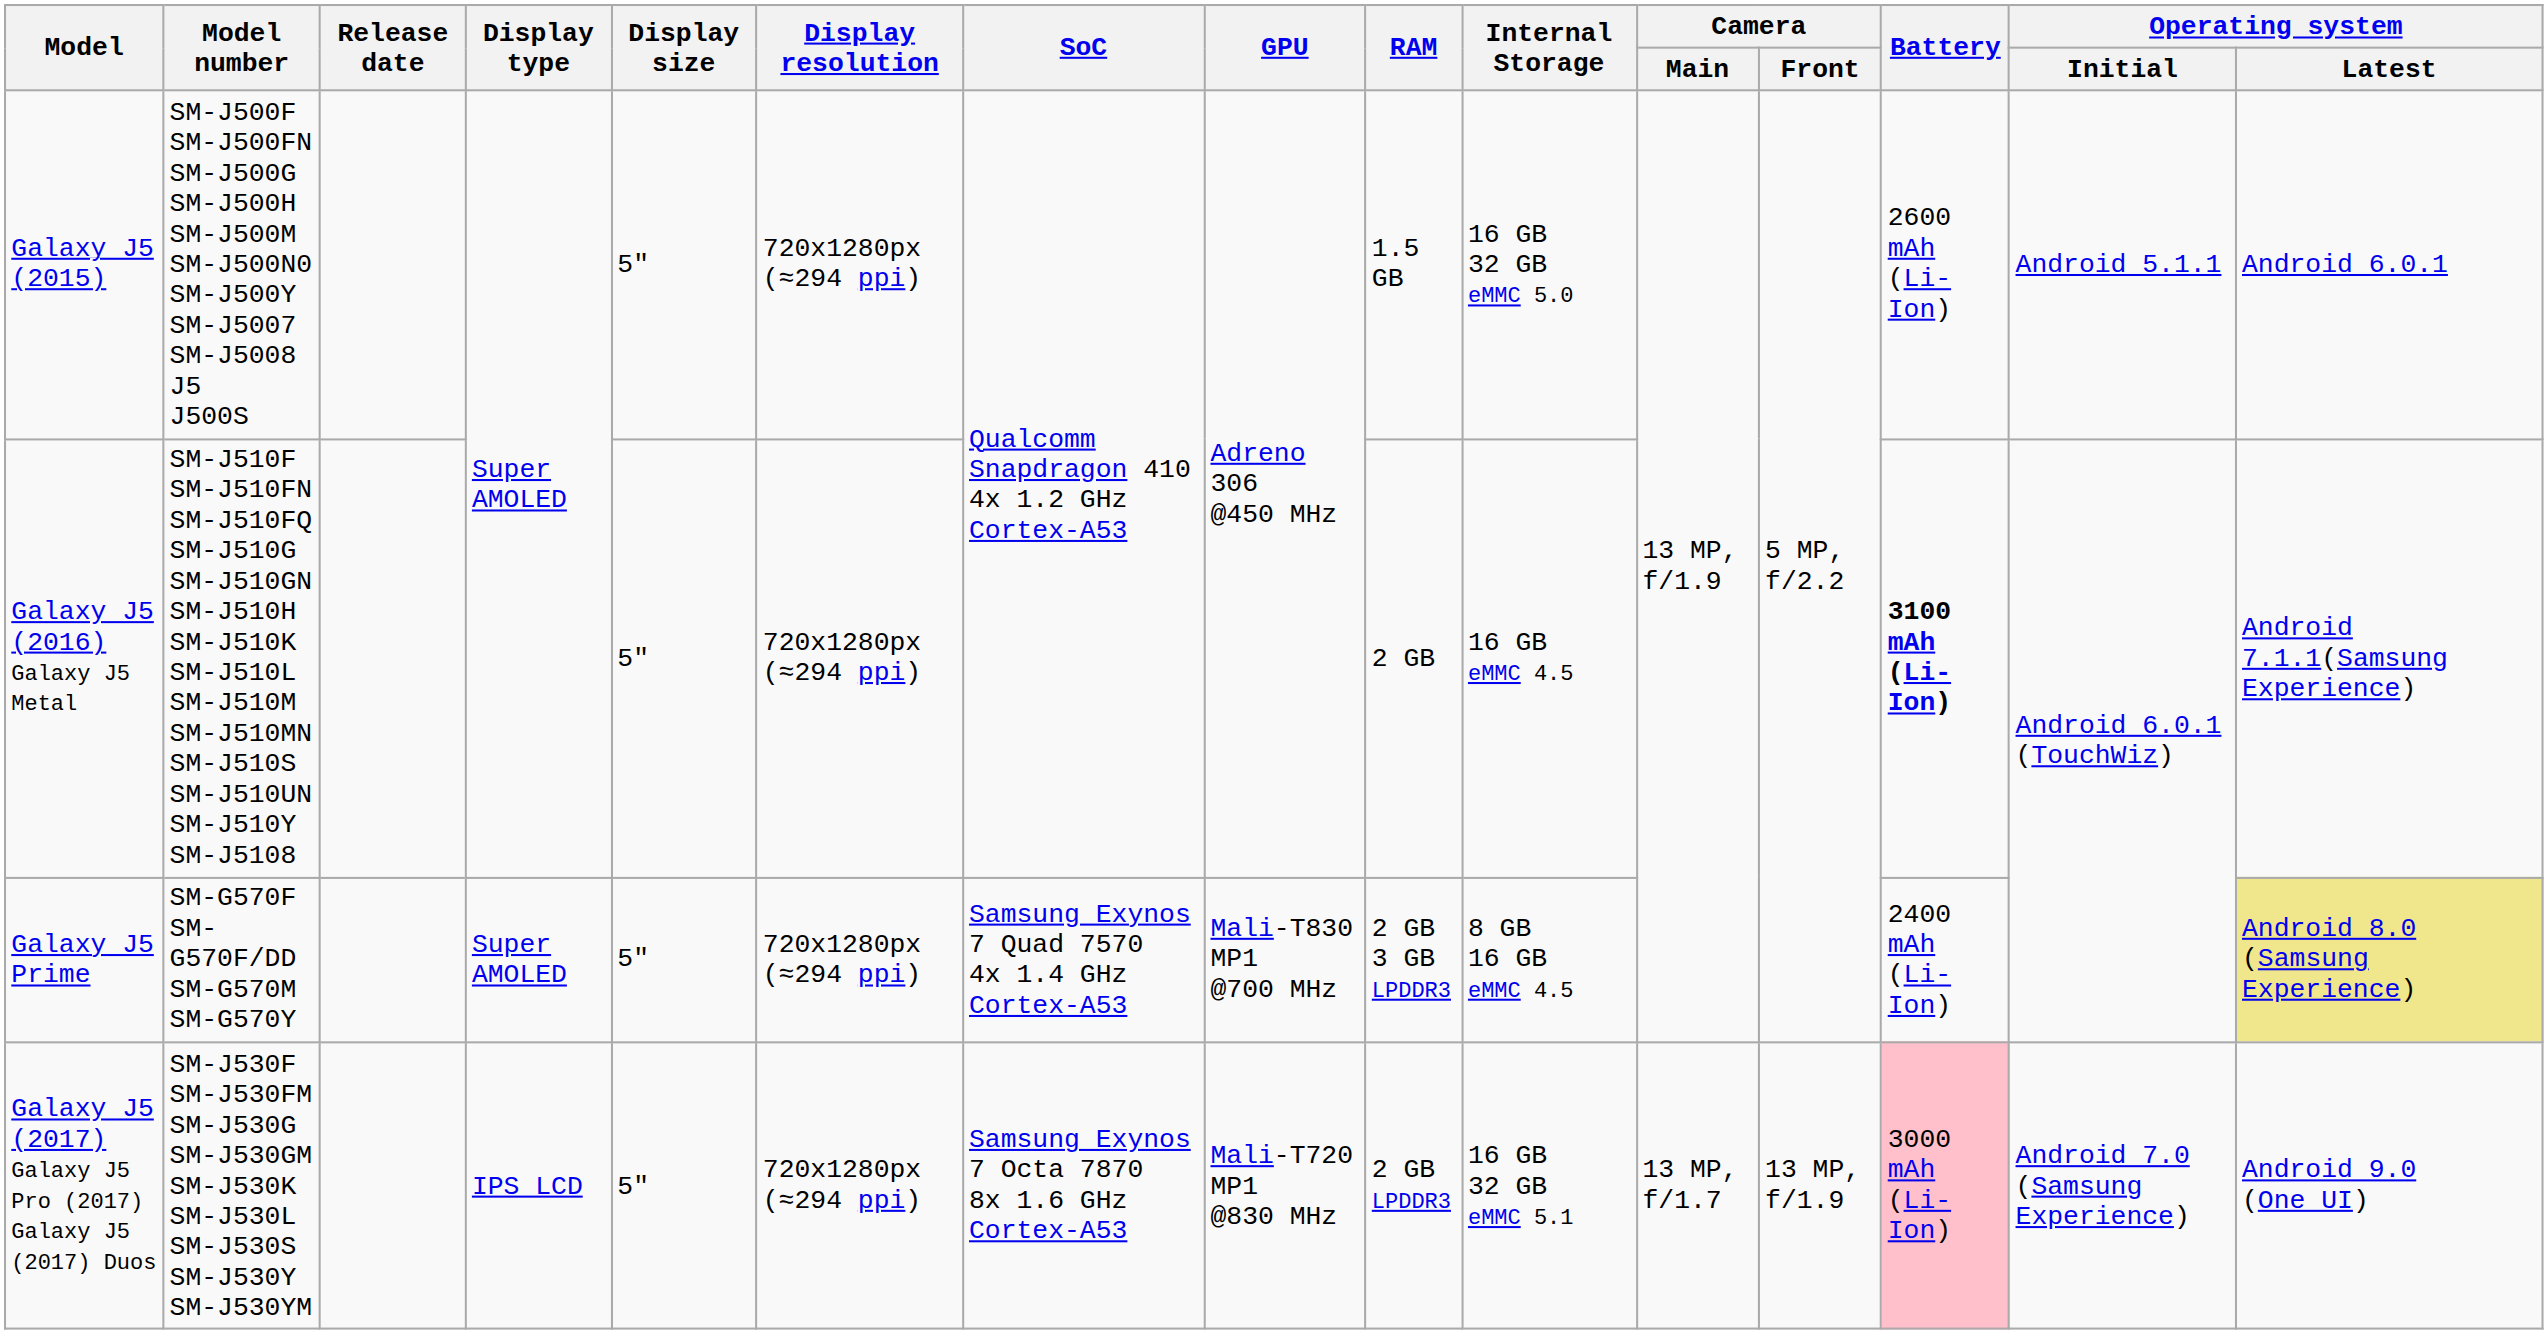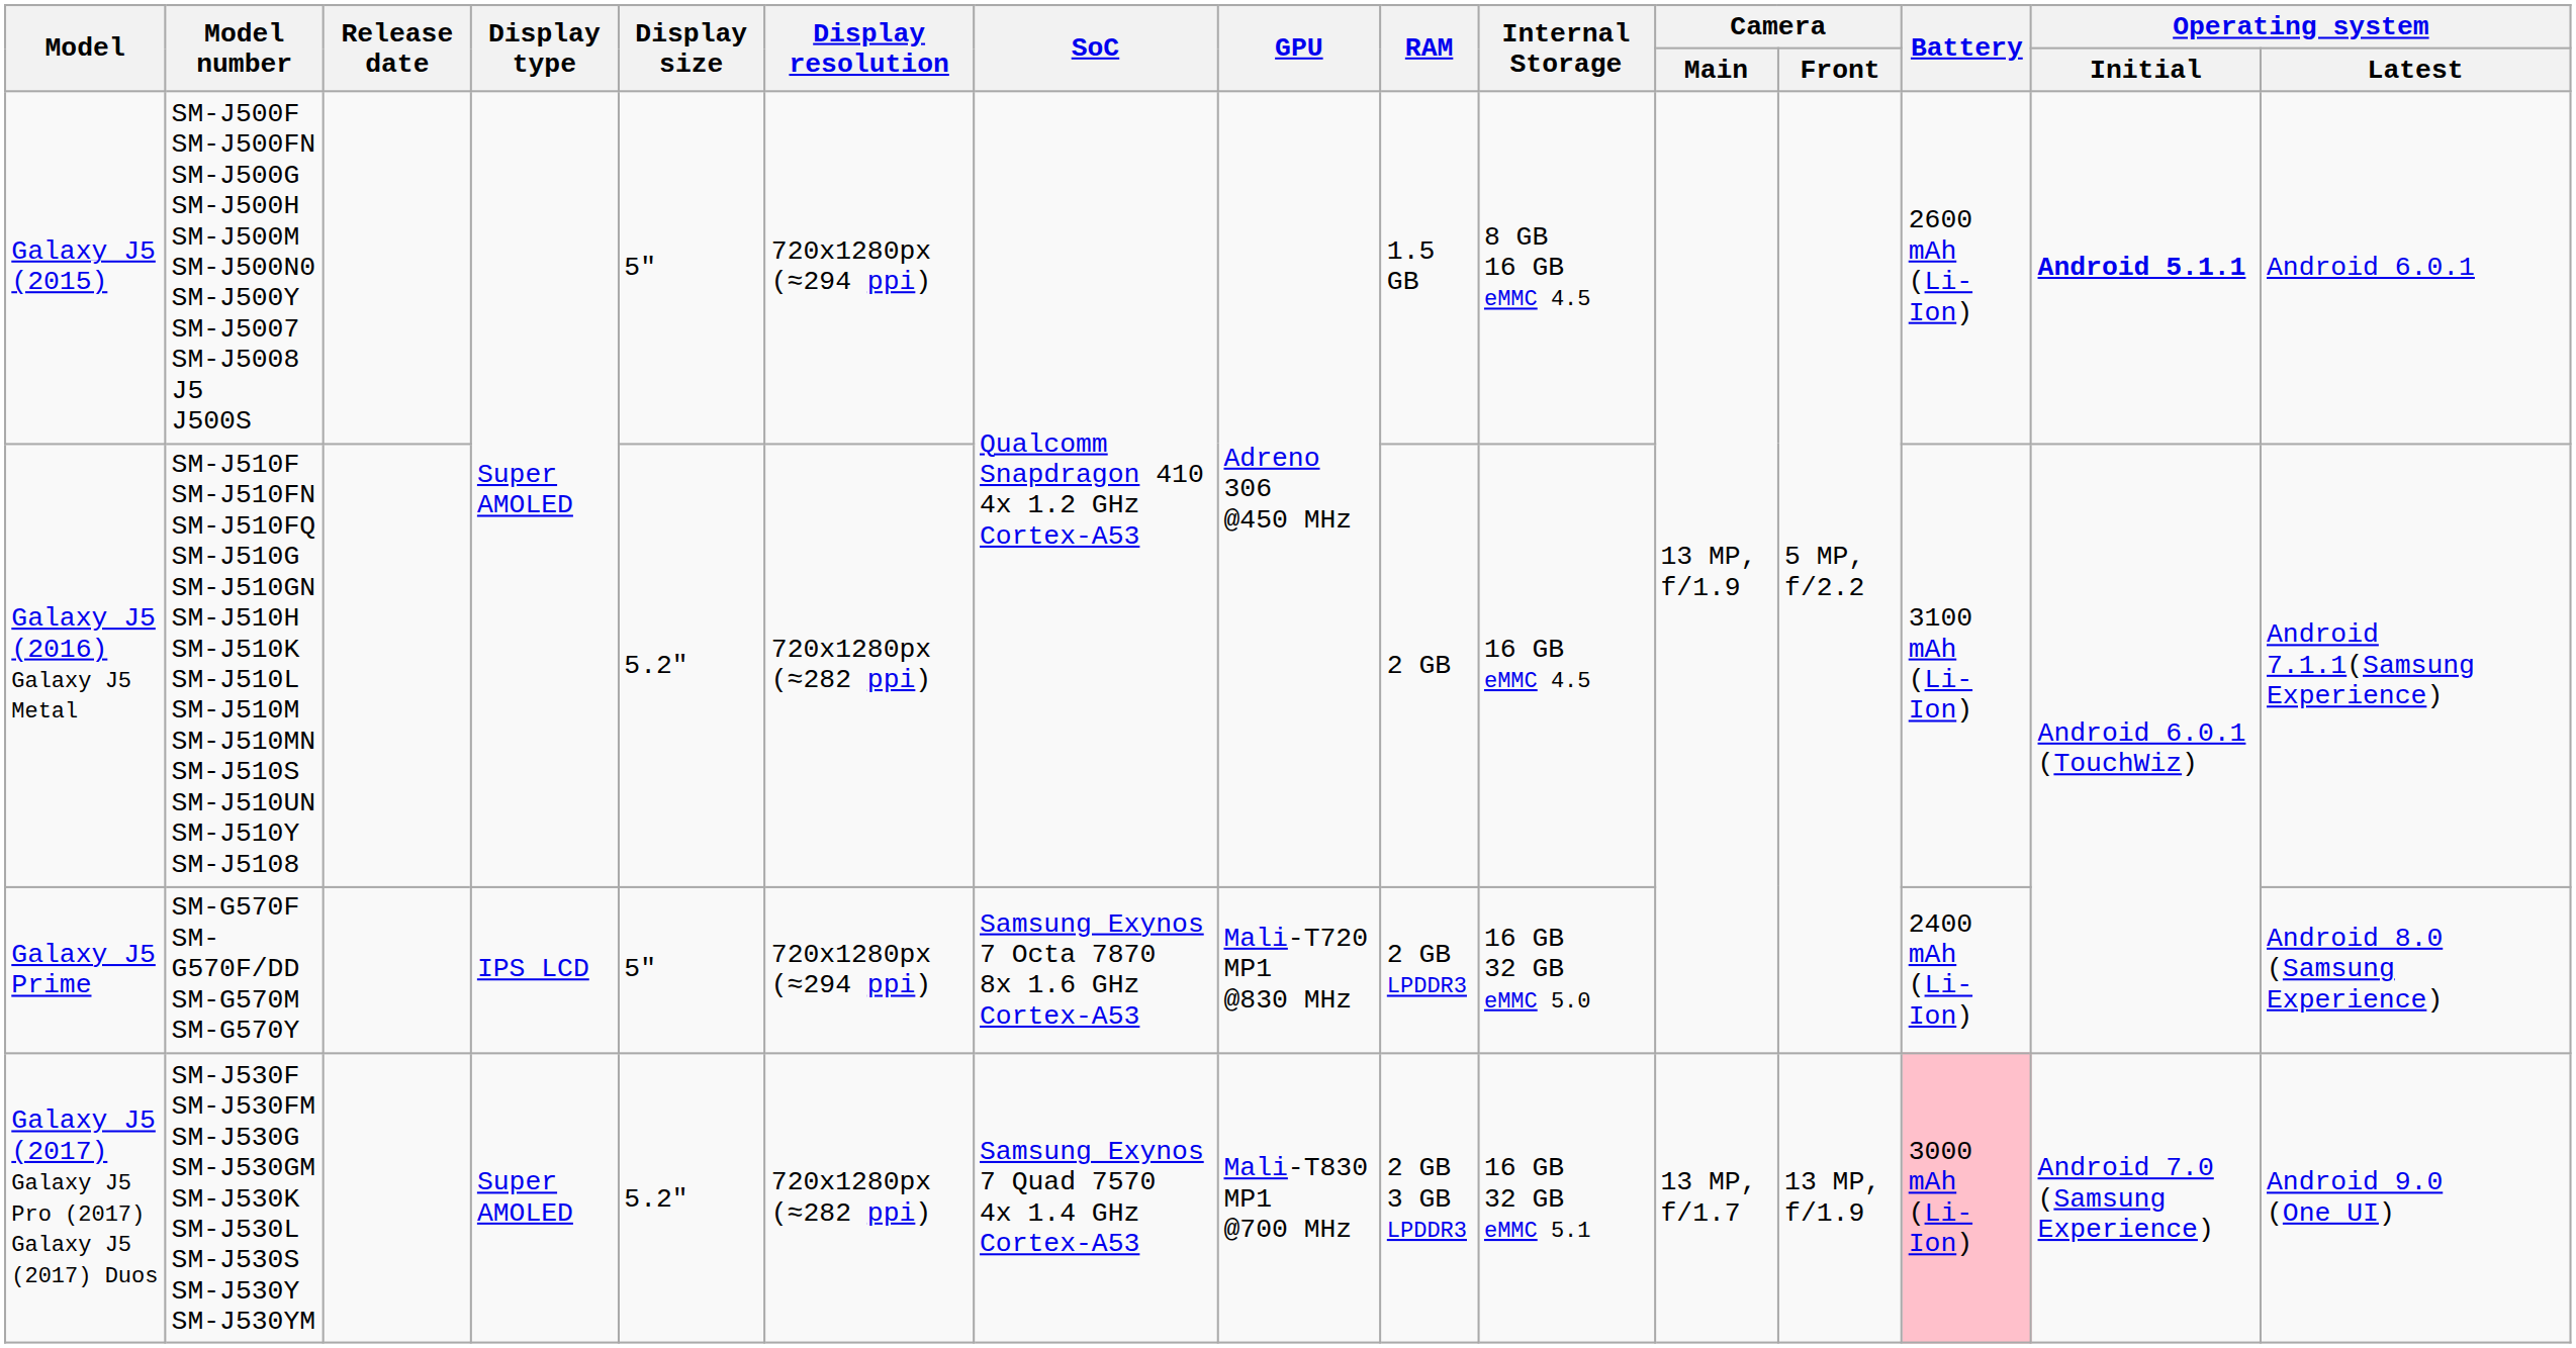 <table class="wikitable sortable">
 <tr>
 <th rowspan="2">Model</th>
 <th rowspan="2">Model number</th>
 <th rowspan="2">Release date</th>
 <th rowspan="2">Display type</th>
 <th rowspan="2">Display size</th>
 <th rowspan="2"><a href='#'>Display resolution</a></th>
 <th rowspan="2"><a href='#'>SoC</a></th>
 <th rowspan="2"><a href='#'>GPU</a></th>
 <th rowspan="2"><a href='#'>RAM</a></th>
 <th rowspan="2">Internal Storage</th>
 <th colspan="2">Camera</th>
 <th rowspan="2"><a href='#'>Battery</a></th>
 <th colspan="2"><a href='#'>Operating system</a></th>
 </tr>
 <tr>
 <th>Main</th>
 <th>Front</th>
 <th>Initial</th>
 <th>Latest</th>
 </tr>
 <tr>
 <td><a href='#'>Galaxy J5 (2015)</a></td>
 <td>SM-J500F<br>SM-J500FN<br>SM-J500G<br>SM-J500H<br>SM-J500M<br>SM-J500N0<br>SM-J500Y<br>SM-J5007<br>SM-J5008<br>J5<br>J500S</td>
 <td></td>
 <td rowspan="2"><a href='#'>Super AMOLED</a></td>
 <td>5"</td>
 <td>720x1280px<br>(≈294 <a href='#'>ppi</a>)</td>
 <td rowspan="2"><a href='#'>Qualcomm Snapdragon</a> 410<br>4x 1.2 GHz <a href='#'>Cortex-A53</a></td>
 <td rowspan="2"><a href='#'>Adreno</a> 306<br>@450 MHz</td>
 <td>1.5 GB</td>
-<td>16 GB<br>32 GB<br><small><a href='#'>eMMC</a> 5.0</small></td>
+<td>8 GB<br>16 GB<br><small><a href='#'>eMMC</a> 4.5</small></td>
 <td rowspan="3">13 MP, f/1.9</td>
 <td rowspan="3">5 MP, f/2.2</td>
 <td>2600 <a href='#'>mAh</a><br>(<a href='#'>Li-Ion</a>)</td>
-<td><a href='#'>Android 5.1.1</a></td>
+<td><strong><a href='#'>Android 5.1.1</a></strong></td>
 <td><a href='#'>Android 6.0.1</a></td>
 </tr>
 <tr>
 <td><a href='#'>Galaxy J5 (2016)</a><br><small>Galaxy J5 Metal</small></td>
 <td>SM-J510F<br>SM-J510FN<br>SM-J510FQ<br>SM-J510G<br>SM-J510GN<br>SM-J510H<br>SM-J510K<br>SM-J510L<br>SM-J510M<br>SM-J510MN<br>SM-J510S<br>SM-J510UN<br>SM-J510Y<br>SM-J5108</td>
 <td></td>
-<td>5"</td>
-<td>720x1280px<br>(≈294 <a href='#'>ppi</a>)</td>
+<td>5.2"</td>
+<td>720x1280px<br>(≈282 <a href='#'>ppi</a>)</td>
 <td>2 GB</td>
 <td>16 GB<br><small><a href='#'>eMMC</a> 4.5</small></td>
-<td><strong>3100 <a href='#'>mAh</a><br>(<a href='#'>Li-Ion</a>)</strong></td>
+<td>3100 <a href='#'>mAh</a><br>(<a href='#'>Li-Ion</a>)</td>
 <td rowspan="2"><a href='#'>Android 6.0.1</a><br>(<a href='#'>TouchWiz</a>)</td>
 <td><a href='#'>Android 7.1.1</a>(<a href='#'>Samsung Experience</a>)</td>
 </tr>
 <tr>
 <td><a href='#'>Galaxy J5 Prime</a></td>
 <td>SM-G570F<br>SM-G570F/DD<br>SM-G570M<br>SM-G570Y</td>
 <td></td>
-<td><a href='#'>Super AMOLED</a></td>
-<td>5"</td>
-<td>720x1280px<br>(≈294 <a href='#'>ppi</a>)</td>
-<td><a href='#'>Samsung Exynos</a> 7 Quad 7570<br>4x 1.4 GHz <a href='#'>Cortex-A53</a></td>
-<td><a href='#'>Mali</a>-T830 MP1<br>@700 MHz</td>
-<td>2 GB<br>3 GB<br><small><a href='#'>LPDDR3</a></small></td>
-<td>8 GB<br>16 GB<br><small><a href='#'>eMMC</a> 4.5</small></td>
-<td>2400 <a href='#'>mAh</a><br>(<a href='#'>Li-Ion</a>)</td>
-<td style="background: khaki;"><a href='#'>Android 8.0</a><br>(<a href='#'>Samsung Experience</a>)</td>
-</tr>
-<tr>
-<td><a href='#'>Galaxy J5 (2017)</a><br><small>Galaxy J5 Pro (2017)</small><br><small>Galaxy J5 (2017) Duos</small></td>
-<td>SM-J530F<br>SM-J530FM<br>SM-J530G<br>SM-J530GM<br>SM-J530K<br>SM-J530L<br>SM-J530S<br>SM-J530Y<br>SM-J530YM</td>
-<td></td>
 <td><a href='#'>IPS LCD</a></td>
 <td>5"</td>
 <td>720x1280px<br>(≈294 <a href='#'>ppi</a>)</td>
 <td><a href='#'>Samsung Exynos</a> 7 Octa 7870<br>8x 1.6 GHz <a href='#'>Cortex-A53</a></td>
 <td><a href='#'>Mali</a>-T720 MP1<br>@830 MHz</td>
 <td>2 GB<br><small><a href='#'>LPDDR3</a></small></td>
+<td>16 GB<br>32 GB<br><small><a href='#'>eMMC</a> 5.0</small></td>
+<td>2400 <a href='#'>mAh</a><br>(<a href='#'>Li-Ion</a>)</td>
+<td><a href='#'>Android 8.0</a><br>(<a href='#'>Samsung Experience</a>)</td>
+</tr>
+<tr>
+<td><a href='#'>Galaxy J5 (2017)</a><br><small>Galaxy J5 Pro (2017)</small><br><small>Galaxy J5 (2017) Duos</small></td>
+<td>SM-J530F<br>SM-J530FM<br>SM-J530G<br>SM-J530GM<br>SM-J530K<br>SM-J530L<br>SM-J530S<br>SM-J530Y<br>SM-J530YM</td>
+<td></td>
+<td><a href='#'>Super AMOLED</a></td>
+<td>5.2"</td>
+<td>720x1280px<br>(≈282 <a href='#'>ppi</a>)</td>
+<td><a href='#'>Samsung Exynos</a> 7 Quad 7570<br>4x 1.4 GHz <a href='#'>Cortex-A53</a></td>
+<td><a href='#'>Mali</a>-T830 MP1<br>@700 MHz</td>
+<td>2 GB<br>3 GB<br><small><a href='#'>LPDDR3</a></small></td>
 <td>16 GB<br>32 GB<br><small><a href='#'>eMMC</a> 5.1</small></td>
 <td>13 MP, f/1.7</td>
 <td>13 MP, f/1.9</td>
 <td style="background: pink;">3000 <a href='#'>mAh</a><br>(<a href='#'>Li-Ion</a>)</td>
 <td><a href='#'>Android 7.0</a><br>(<a href='#'>Samsung Experience</a>)</td>
 <td><a href='#'>Android 9.0</a><br>(<a href='#'>One UI</a>)</td>
 </tr>
 </table>
